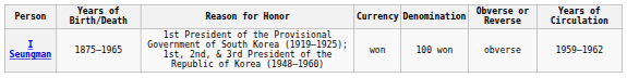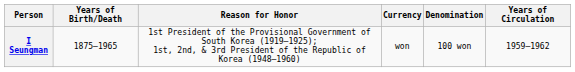 <table class="wikitable" style="font-size:95%; text-align:center;">
 <tr>
 <th>Person</th>
 <th>Years of Birth/Death</th>
 <th>Reason for Honor</th>
 <th>Currency</th>
 <th>Denomination</th>
-<th>Obverse or Reverse</th>
 <th>Years of Circulation</th>
 </tr>
 <tr>
 <th><a href='#'>I Seungman</a></th>
 <td>1875–1965</td>
 <td>1st President of the Provisional Government of South Korea (1919–1925);<br>1st, 2nd, & 3rd President of the Republic of Korea (1948–1960)</td>
 <td>won</td>
 <td>100 won</td>
-<td>obverse</td>
 <td>1959–1962</td>
 </tr>
 </table>
